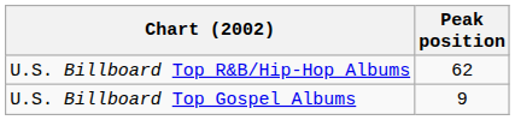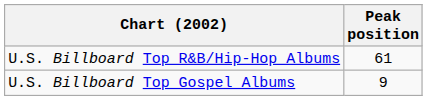 <table class="wikitable sortable">
 <tr>
 <th align="left">Chart (2002)</th>
 <th align="left">Peak<br>position</th>
 </tr>
 <tr>
 <td align="left">U.S. <em>Billboard</em> <a href='#'>Top R&B/Hip-Hop Albums</a></td>
-<td style="text-align:center;">62</td>
+<td style="text-align:center;">61</td>
 </tr>
 <tr>
 <td align="left">U.S. <em>Billboard</em> <a href='#'>Top Gospel Albums</a></td>
 <td style="text-align:center;">9</td>
 </tr>
 </table>
